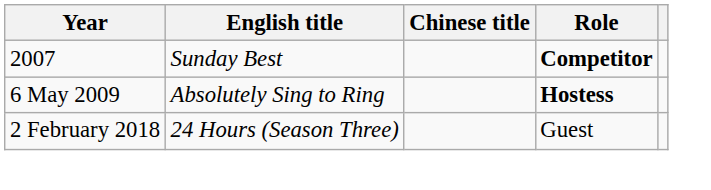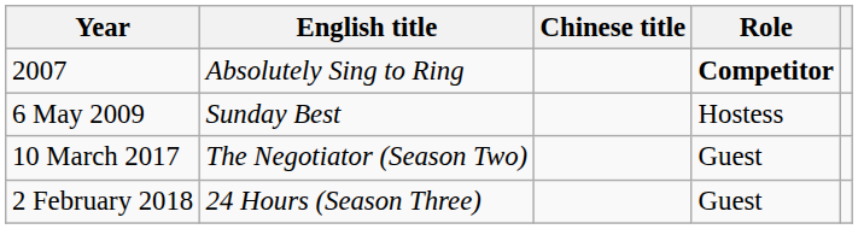 <table class="wikitable">
 <tr>
 <th>Year</th>
 <th>English title</th>
 <th>Chinese title</th>
 <th>Role</th>
 <th></th>
 </tr>
 <tr>
 <td>2007</td>
-<td><em>Sunday Best</em></td>
+<td><em>Absolutely Sing to Ring</em></td>
 <td></td>
 <td><strong>Competitor</strong></td>
 <td></td>
 </tr>
 <tr>
 <td>6 May 2009</td>
-<td><em>Absolutely Sing to Ring</em></td>
+<td><em>Sunday Best</em></td>
 <td></td>
-<td><strong>Hostess</strong></td>
+<td>Hostess</td>
+<td></td>
+</tr>
+<tr>
+<td>10 March 2017</td>
+<td><em>The Negotiator (Season Two)</em></td>
+<td></td>
+<td>Guest</td>
 <td></td>
 </tr>
 <tr>
 <td>2 February 2018</td>
 <td><em>24 Hours (Season Three)</em></td>
 <td></td>
 <td>Guest</td>
 <td></td>
 </tr>
 </table>
